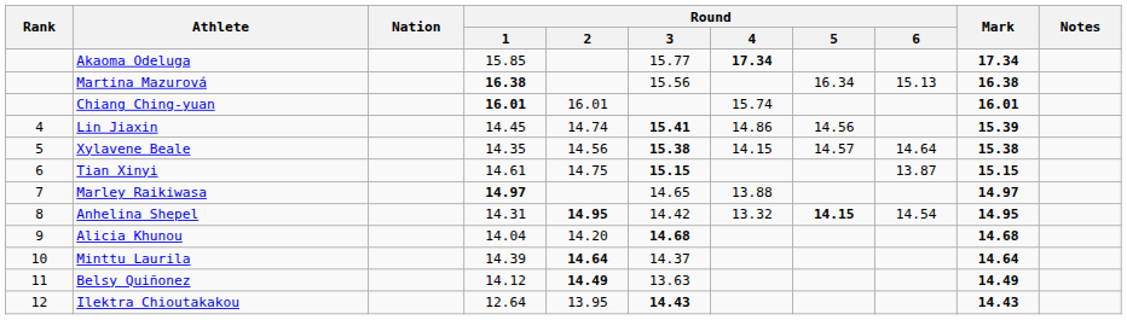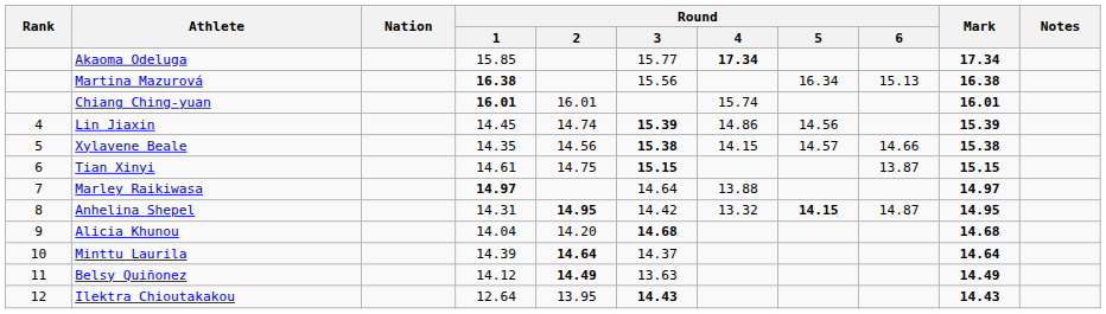 <table class="wikitable sortable" style="text-align:center;width: 85%;">
 <tr>
 <th rowspan=2>Rank</th>
 <th rowspan=2>Athlete</th>
 <th rowspan=2>Nation</th>
 <th colspan=6>Round</th>
 <th rowspan=2>Mark</th>
 <th rowspan=2>Notes</th>
 </tr>
 <tr>
 <th>1</th>
 <th>2</th>
 <th>3</th>
 <th>4</th>
 <th>5</th>
 <th>6</th>
 </tr>
 <tr>
 <td></td>
 <td align=left><a href='#'>Akaoma Odeluga</a></td>
 <td align=left></td>
 <td>15.85</td>
 <td></td>
 <td>15.77</td>
 <td><strong>17.34</strong></td>
 <td></td>
 <td></td>
 <td><strong>17.34</strong></td>
 <td></td>
 </tr>
 <tr>
 <td></td>
 <td align=left><a href='#'>Martina Mazurová</a></td>
 <td align=left></td>
 <td><strong>16.38</strong></td>
 <td></td>
 <td>15.56</td>
 <td></td>
 <td>16.34</td>
 <td>15.13</td>
 <td><strong>16.38</strong></td>
 <td></td>
 </tr>
 <tr>
 <td></td>
 <td align=left><a href='#'>Chiang Ching-yuan</a></td>
 <td align=left></td>
 <td><strong>16.01</strong></td>
 <td>16.01</td>
 <td></td>
 <td>15.74</td>
 <td></td>
 <td></td>
 <td><strong>16.01</strong></td>
 <td></td>
 </tr>
 <tr>
 <td>4</td>
 <td align=left><a href='#'>Lin Jiaxin</a></td>
 <td align=left></td>
 <td>14.45</td>
 <td>14.74</td>
-<td><strong>15.41</strong></td>
+<td><strong>15.39</strong></td>
 <td>14.86</td>
 <td>14.56</td>
 <td></td>
 <td><strong>15.39</strong></td>
 <td></td>
 </tr>
 <tr>
 <td>5</td>
 <td align=left><a href='#'>Xylavene Beale</a></td>
 <td align=left></td>
 <td>14.35</td>
 <td>14.56</td>
 <td><strong>15.38</strong></td>
 <td>14.15</td>
 <td>14.57</td>
-<td>14.64</td>
+<td>14.66</td>
 <td><strong>15.38</strong></td>
 <td></td>
 </tr>
 <tr>
 <td>6</td>
 <td align=left><a href='#'>Tian Xinyi</a></td>
 <td align=left></td>
 <td>14.61</td>
 <td>14.75</td>
 <td><strong>15.15</strong></td>
 <td></td>
 <td></td>
 <td>13.87</td>
 <td><strong>15.15</strong></td>
 <td></td>
 </tr>
 <tr>
 <td>7</td>
 <td align=left><a href='#'>Marley Raikiwasa</a></td>
 <td align=left></td>
 <td><strong>14.97</strong></td>
 <td></td>
-<td>14.65</td>
+<td>14.64</td>
 <td>13.88</td>
 <td></td>
 <td></td>
 <td><strong>14.97</strong></td>
 <td></td>
 </tr>
 <tr>
 <td>8</td>
 <td align=left><a href='#'>Anhelina Shepel</a></td>
 <td align=left></td>
 <td>14.31</td>
 <td><strong>14.95</strong></td>
 <td>14.42</td>
 <td>13.32</td>
 <td><strong>14.15</strong></td>
-<td>14.54</td>
+<td>14.87</td>
 <td><strong>14.95</strong></td>
 <td></td>
 </tr>
 <tr>
 <td>9</td>
 <td align=left><a href='#'>Alicia Khunou</a></td>
 <td align=left></td>
 <td>14.04</td>
 <td>14.20</td>
 <td><strong>14.68</strong></td>
 <td></td>
 <td></td>
 <td></td>
 <td><strong>14.68</strong></td>
 <td></td>
 </tr>
 <tr>
 <td>10</td>
 <td align=left><a href='#'>Minttu Laurila</a></td>
 <td align=left></td>
 <td>14.39</td>
 <td><strong>14.64</strong></td>
 <td>14.37</td>
 <td></td>
 <td></td>
 <td></td>
 <td><strong>14.64</strong></td>
 <td></td>
 </tr>
 <tr>
 <td>11</td>
 <td align=left><a href='#'>Belsy Quiñonez</a></td>
 <td align=left></td>
 <td>14.12</td>
 <td><strong>14.49</strong></td>
 <td>13.63</td>
 <td></td>
 <td></td>
 <td></td>
 <td><strong>14.49</strong></td>
 <td></td>
 </tr>
 <tr>
 <td>12</td>
 <td align=left><a href='#'>Ilektra Chioutakakou</a></td>
 <td align=left></td>
 <td>12.64</td>
 <td>13.95</td>
 <td><strong>14.43</strong></td>
 <td></td>
 <td></td>
 <td></td>
 <td><strong>14.43</strong></td>
 <td></td>
 </tr>
 </table>
